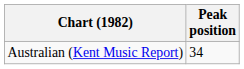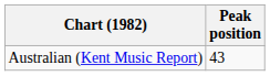 <table class="wikitable sortable plainrowheaders">
 <tr>
 <th scope="col">Chart (1982)</th>
 <th scope="col">Peak<br>position</th>
 </tr>
 <tr>
 <td>Australian (<a href='#'>Kent Music Report</a>)</td>
-<td>34</td>
+<td>43</td>
 </tr>
 </table>
